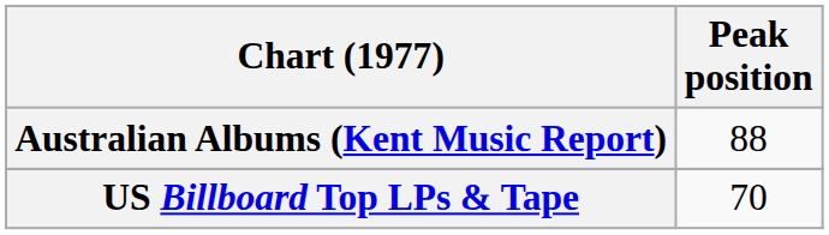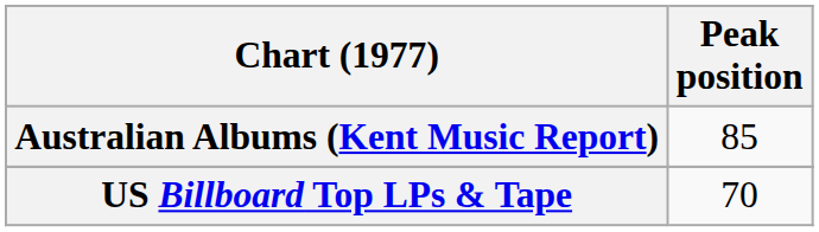 <table class="wikitable sortable plainrowheaders" style="text-align:center">
 <tr>
 <th>Chart (1977)</th>
 <th>Peak<br>position</th>
 </tr>
 <tr>
 <th scope="row">Australian Albums (<a href='#'>Kent Music Report</a>)</th>
-<td>88</td>
+<td>85</td>
 </tr>
 <tr>
 </tr>
 <tr>
 <th scope="row">US <a href='#'><em>Billboard</em> Top LPs & Tape</a></th>
 <td>70</td>
 </tr>
 </table>
